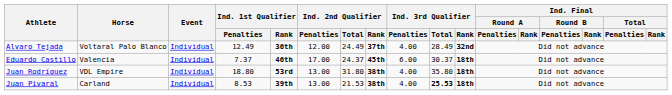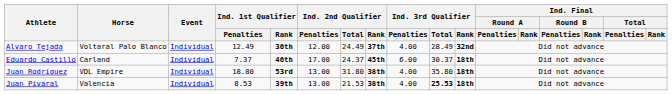 <table class="wikitable" border="1" style="font-size:90%">
 <tr>
 <th rowspan=3>Athlete</th>
 <th rowspan=3>Horse</th>
 <th rowspan=3>Event</th>
 <th colspan=2 rowspan=2>Ind. 1st Qualifier</th>
 <th colspan=3 rowspan=2>Ind. 2nd Qualifier</th>
 <th colspan=3 rowspan=2>Ind. 3rd Qualifier</th>
 <th colspan=6>Ind. Final</th>
 </tr>
 <tr>
 <th colspan=2>Round A</th>
 <th colspan=2>Round B</th>
 <th colspan=2>Total</th>
 </tr>
 <tr>
 <th>Penalties</th>
 <th>Rank</th>
 <th>Penalties</th>
 <th>Total</th>
 <th>Rank</th>
 <th>Penalties</th>
 <th>Total</th>
 <th>Rank</th>
 <th>Penalties</th>
 <th>Rank</th>
 <th>Penalties</th>
 <th>Rank</th>
 <th>Penalties</th>
 <th>Rank</th>
 </tr>
 <tr>
 <td><a href='#'>Alvaro Tejada</a></td>
 <td>Voltaral Palo Blanco</td>
 <td><a href='#'>Individual</a></td>
 <td align=center>12.49</td>
 <td align=center><strong>36th</strong></td>
 <td align=center>12.00</td>
 <td align=center>24.49</td>
 <td align=center><strong>37th</strong></td>
 <td align=center>4.00</td>
 <td align=center>28.49</td>
 <td align=center><strong>32nd</strong></td>
 <td align=center colspan="7">Did not advance</td>
 </tr>
 <tr>
 <td><a href='#'>Eduardo Castillo</a></td>
-<td>Valencia</td>
+<td>Carland</td>
 <td><a href='#'>Individual</a></td>
 <td align=center>7.37</td>
 <td align=center><strong>46th</strong></td>
 <td align=center>17.00</td>
 <td align=center>24.37</td>
 <td align=center><strong>45th</strong></td>
 <td align=center>6.00</td>
 <td align=center>30.37</td>
 <td align=center><strong>18th</strong></td>
 <td align=center colspan="7">Did not advance</td>
 </tr>
 <tr>
 <td><a href='#'>Juan Rodríguez</a></td>
 <td>VDL Empire</td>
 <td><a href='#'>Individual</a></td>
 <td align=center>18.80</td>
 <td align=center><strong>53rd</strong></td>
 <td align=center>13.00</td>
 <td align=center>31.80</td>
 <td align=center><strong>38th</strong></td>
 <td align=center>4.00</td>
 <td align=center>35.80</td>
 <td align=center><strong>18th</strong></td>
 <td align=center colspan="7">Did not advance</td>
 </tr>
 <tr>
 <td><a href='#'>Juan Pivaral</a></td>
-<td>Carland</td>
+<td>Valencia</td>
 <td><a href='#'>Individual</a></td>
 <td align=center>8.53</td>
 <td align=center><strong>39th</strong></td>
 <td align=center>13.00</td>
 <td align=center>21.53</td>
 <td align=center><strong>38th</strong></td>
 <td align=center>4.00</td>
 <td align=center><strong>25.53</strong></td>
 <td align=center><strong>18th</strong></td>
 <td align=center colspan="7">Did not advance</td>
 </tr>
 </table>
